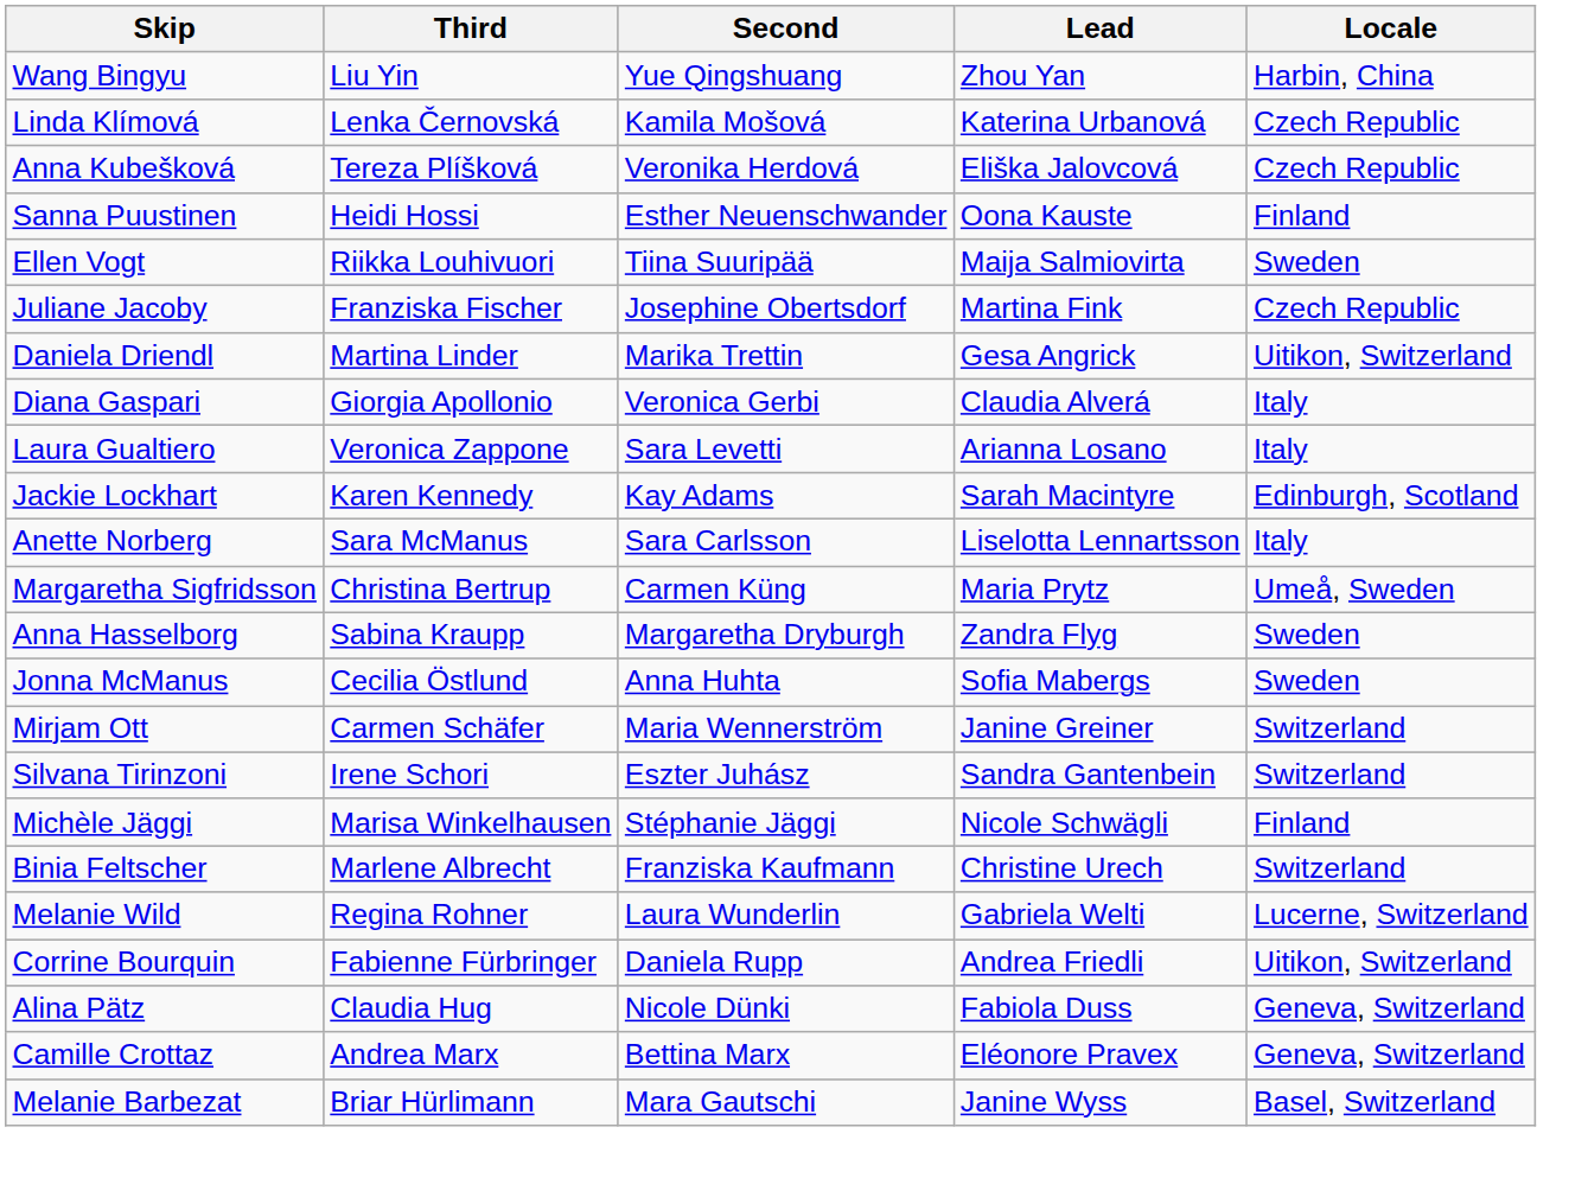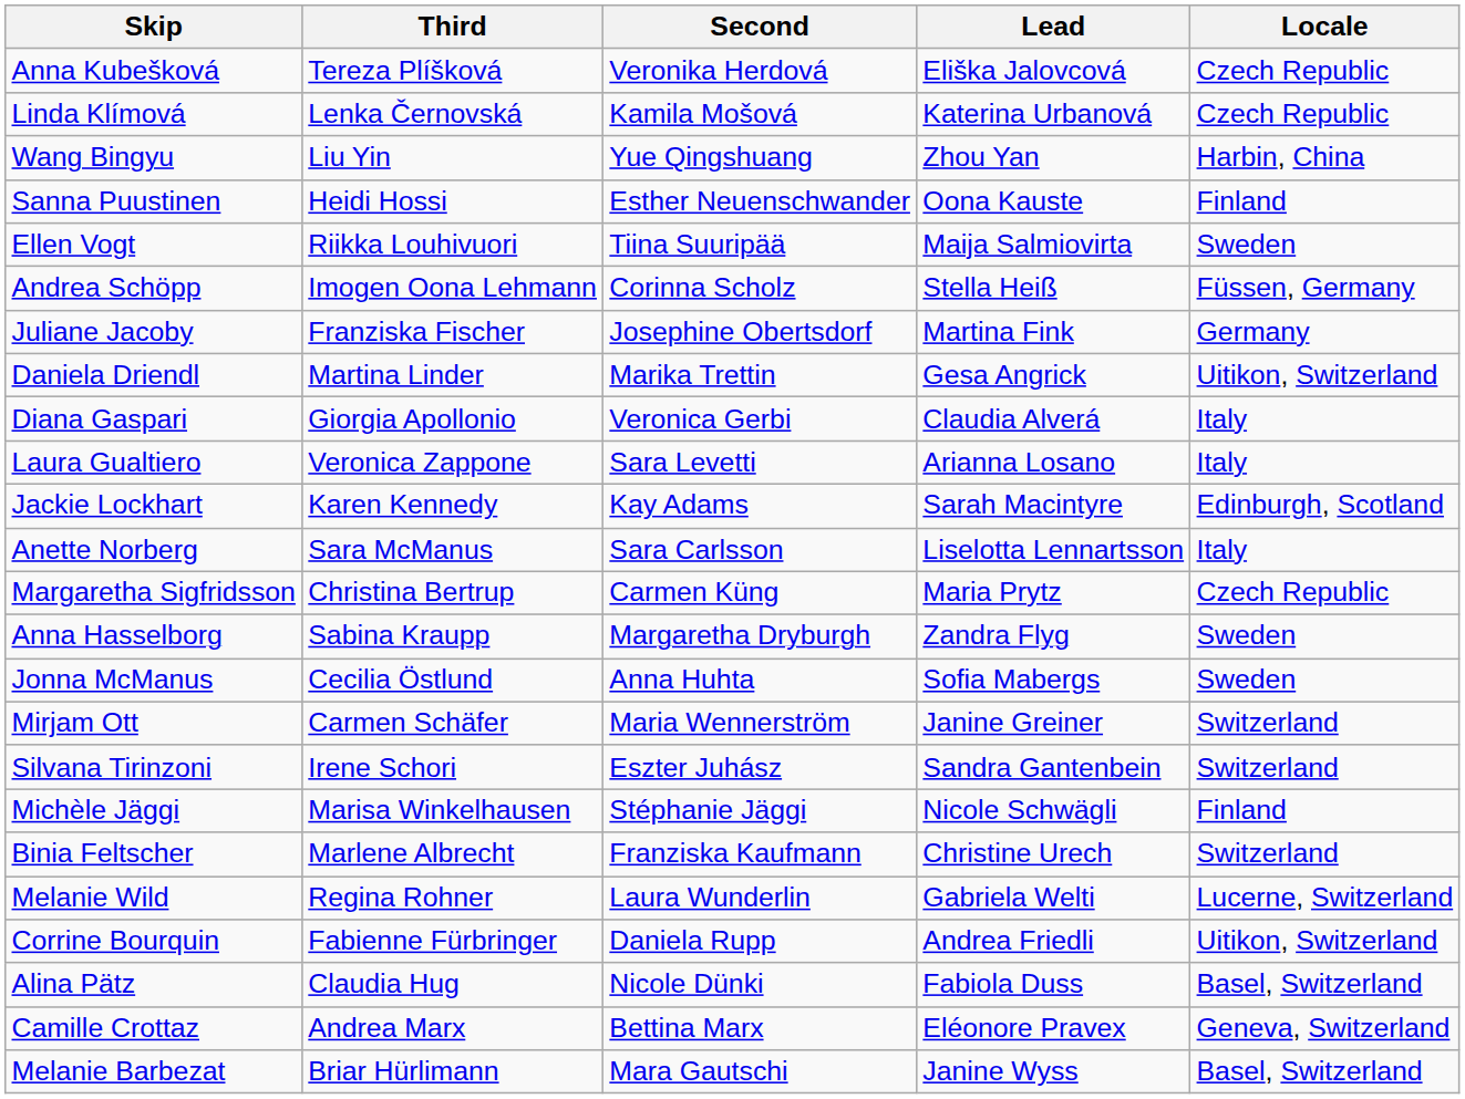 <table class=wikitable>
 <tr>
 <th>Skip</th>
 <th>Third</th>
 <th>Second</th>
 <th>Lead</th>
 <th>Locale</th>
 </tr>
 <tr>
-<td><a href='#'>Wang Bingyu</a></td>
-<td><a href='#'>Liu Yin</a></td>
-<td><a href='#'>Yue Qingshuang</a></td>
-<td><a href='#'>Zhou Yan</a></td>
-<td> <a href='#'>Harbin</a>, <a href='#'>China</a></td>
+<td><a href='#'>Anna Kubešková</a></td>
+<td><a href='#'>Tereza Plíšková</a></td>
+<td><a href='#'>Veronika Herdová</a></td>
+<td><a href='#'>Eliška Jalovcová</a></td>
+<td> <a href='#'>Czech Republic</a></td>
 </tr>
 <tr>
 <td><a href='#'>Linda Klímová</a></td>
 <td><a href='#'>Lenka Černovská</a></td>
 <td><a href='#'>Kamila Mošová</a></td>
 <td><a href='#'>Katerina Urbanová</a></td>
 <td> <a href='#'>Czech Republic</a></td>
 </tr>
 <tr>
-<td><a href='#'>Anna Kubešková</a></td>
-<td><a href='#'>Tereza Plíšková</a></td>
-<td><a href='#'>Veronika Herdová</a></td>
-<td><a href='#'>Eliška Jalovcová</a></td>
-<td> <a href='#'>Czech Republic</a></td>
+<td><a href='#'>Wang Bingyu</a></td>
+<td><a href='#'>Liu Yin</a></td>
+<td><a href='#'>Yue Qingshuang</a></td>
+<td><a href='#'>Zhou Yan</a></td>
+<td> <a href='#'>Harbin</a>, <a href='#'>China</a></td>
 </tr>
 <tr>
 <td><a href='#'>Sanna Puustinen</a></td>
 <td><a href='#'>Heidi Hossi</a></td>
 <td><a href='#'>Esther Neuenschwander</a></td>
 <td><a href='#'>Oona Kauste</a></td>
 <td> <a href='#'>Finland</a></td>
 </tr>
 <tr>
 <td><a href='#'>Ellen Vogt</a></td>
 <td><a href='#'>Riikka Louhivuori</a></td>
 <td><a href='#'>Tiina Suuripää</a></td>
 <td><a href='#'>Maija Salmiovirta</a></td>
 <td> <a href='#'>Sweden</a></td>
 </tr>
 <tr>
+<td><a href='#'>Andrea Schöpp</a></td>
+<td><a href='#'>Imogen Oona Lehmann</a></td>
+<td><a href='#'>Corinna Scholz</a></td>
+<td><a href='#'>Stella Heiß</a></td>
+<td> <a href='#'>Füssen</a>, <a href='#'>Germany</a></td>
+</tr>
+<tr>
 <td><a href='#'>Juliane Jacoby</a></td>
 <td><a href='#'>Franziska Fischer</a></td>
 <td><a href='#'>Josephine Obertsdorf</a></td>
 <td><a href='#'>Martina Fink</a></td>
-<td> <a href='#'>Czech Republic</a></td>
+<td> <a href='#'>Germany</a></td>
 </tr>
 <tr>
 <td><a href='#'>Daniela Driendl</a></td>
 <td><a href='#'>Martina Linder</a></td>
 <td><a href='#'>Marika Trettin</a></td>
 <td><a href='#'>Gesa Angrick</a></td>
 <td> <a href='#'>Uitikon</a>, <a href='#'>Switzerland</a></td>
 </tr>
 <tr>
 <td><a href='#'>Diana Gaspari</a></td>
 <td><a href='#'>Giorgia Apollonio</a></td>
 <td><a href='#'>Veronica Gerbi</a></td>
 <td><a href='#'>Claudia Alverá</a></td>
 <td> <a href='#'>Italy</a></td>
 </tr>
 <tr>
 <td><a href='#'>Laura Gualtiero</a></td>
 <td><a href='#'>Veronica Zappone</a></td>
 <td><a href='#'>Sara Levetti</a></td>
 <td><a href='#'>Arianna Losano</a></td>
 <td> <a href='#'>Italy</a></td>
 </tr>
 <tr>
 <td><a href='#'>Jackie Lockhart</a></td>
 <td><a href='#'>Karen Kennedy</a></td>
 <td><a href='#'>Kay Adams</a></td>
 <td><a href='#'>Sarah Macintyre</a></td>
 <td> <a href='#'>Edinburgh</a>, <a href='#'>Scotland</a></td>
 </tr>
 <tr>
 <td><a href='#'>Anette Norberg</a></td>
 <td><a href='#'>Sara McManus</a></td>
 <td><a href='#'>Sara Carlsson</a></td>
 <td><a href='#'>Liselotta Lennartsson</a></td>
 <td> <a href='#'>Italy</a></td>
 </tr>
 <tr>
 <td><a href='#'>Margaretha Sigfridsson</a></td>
 <td><a href='#'>Christina Bertrup</a></td>
 <td><a href='#'>Carmen Küng</a></td>
 <td><a href='#'>Maria Prytz</a></td>
-<td> <a href='#'>Umeå</a>, <a href='#'>Sweden</a></td>
+<td> <a href='#'>Czech Republic</a></td>
 </tr>
 <tr>
 <td><a href='#'>Anna Hasselborg</a></td>
 <td><a href='#'>Sabina Kraupp</a></td>
 <td><a href='#'>Margaretha Dryburgh</a></td>
 <td><a href='#'>Zandra Flyg</a></td>
 <td> <a href='#'>Sweden</a></td>
 </tr>
 <tr>
 <td><a href='#'>Jonna McManus</a></td>
 <td><a href='#'>Cecilia Östlund</a></td>
 <td><a href='#'>Anna Huhta</a></td>
 <td><a href='#'>Sofia Mabergs</a></td>
 <td> <a href='#'>Sweden</a></td>
 </tr>
 <tr>
 <td><a href='#'>Mirjam Ott</a></td>
 <td><a href='#'>Carmen Schäfer</a></td>
 <td><a href='#'>Maria Wennerström</a></td>
 <td><a href='#'>Janine Greiner</a></td>
 <td> <a href='#'>Switzerland</a></td>
 </tr>
 <tr>
 <td><a href='#'>Silvana Tirinzoni</a></td>
 <td><a href='#'>Irene Schori</a></td>
 <td><a href='#'>Eszter Juhász</a></td>
 <td><a href='#'>Sandra Gantenbein</a></td>
 <td> <a href='#'>Switzerland</a></td>
 </tr>
 <tr>
 <td><a href='#'>Michèle Jäggi</a></td>
 <td><a href='#'>Marisa Winkelhausen</a></td>
 <td><a href='#'>Stéphanie Jäggi</a></td>
 <td><a href='#'>Nicole Schwägli</a></td>
 <td> <a href='#'>Finland</a></td>
 </tr>
 <tr>
 <td><a href='#'>Binia Feltscher</a></td>
 <td><a href='#'>Marlene Albrecht</a></td>
 <td><a href='#'>Franziska Kaufmann</a></td>
 <td><a href='#'>Christine Urech</a></td>
 <td> <a href='#'>Switzerland</a></td>
 </tr>
 <tr>
 <td><a href='#'>Melanie Wild</a></td>
 <td><a href='#'>Regina Rohner</a></td>
 <td><a href='#'>Laura Wunderlin</a></td>
 <td><a href='#'>Gabriela Welti</a></td>
 <td> <a href='#'>Lucerne</a>, <a href='#'>Switzerland</a></td>
 </tr>
 <tr>
 <td><a href='#'>Corrine Bourquin</a></td>
 <td><a href='#'>Fabienne Fürbringer</a></td>
 <td><a href='#'>Daniela Rupp</a></td>
 <td><a href='#'>Andrea Friedli</a></td>
 <td> <a href='#'>Uitikon</a>, <a href='#'>Switzerland</a></td>
 </tr>
 <tr>
 <td><a href='#'>Alina Pätz</a></td>
 <td><a href='#'>Claudia Hug</a></td>
 <td><a href='#'>Nicole Dünki</a></td>
 <td><a href='#'>Fabiola Duss</a></td>
-<td> <a href='#'>Geneva</a>, <a href='#'>Switzerland</a></td>
+<td> <a href='#'>Basel</a>, <a href='#'>Switzerland</a></td>
 </tr>
 <tr>
 <td><a href='#'>Camille Crottaz</a></td>
 <td><a href='#'>Andrea Marx</a></td>
 <td><a href='#'>Bettina Marx</a></td>
 <td><a href='#'>Eléonore Pravex</a></td>
 <td> <a href='#'>Geneva</a>, <a href='#'>Switzerland</a></td>
 </tr>
 <tr>
 <td><a href='#'>Melanie Barbezat</a></td>
 <td><a href='#'>Briar Hürlimann</a></td>
 <td><a href='#'>Mara Gautschi</a></td>
 <td><a href='#'>Janine Wyss</a></td>
 <td> <a href='#'>Basel</a>, <a href='#'>Switzerland</a></td>
 </tr>
 </table>
